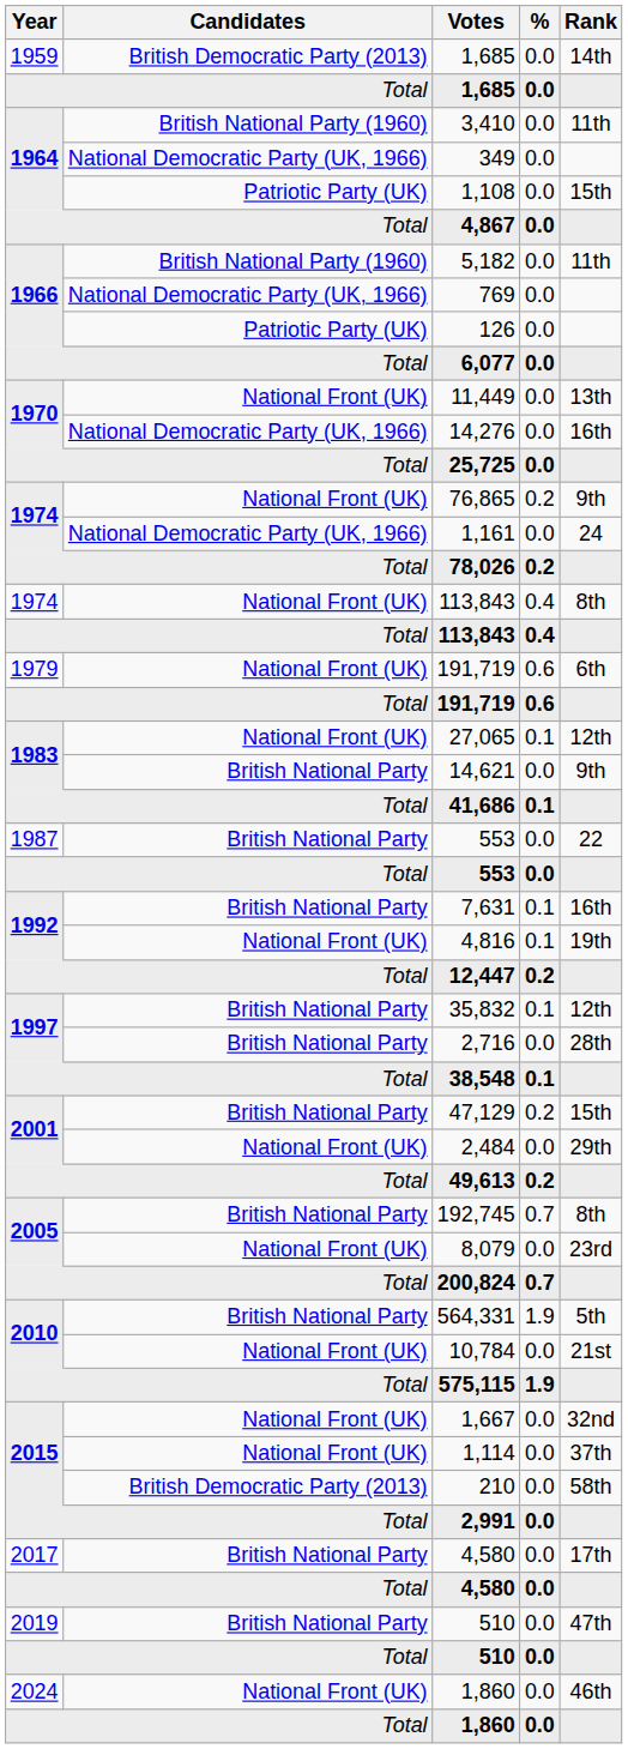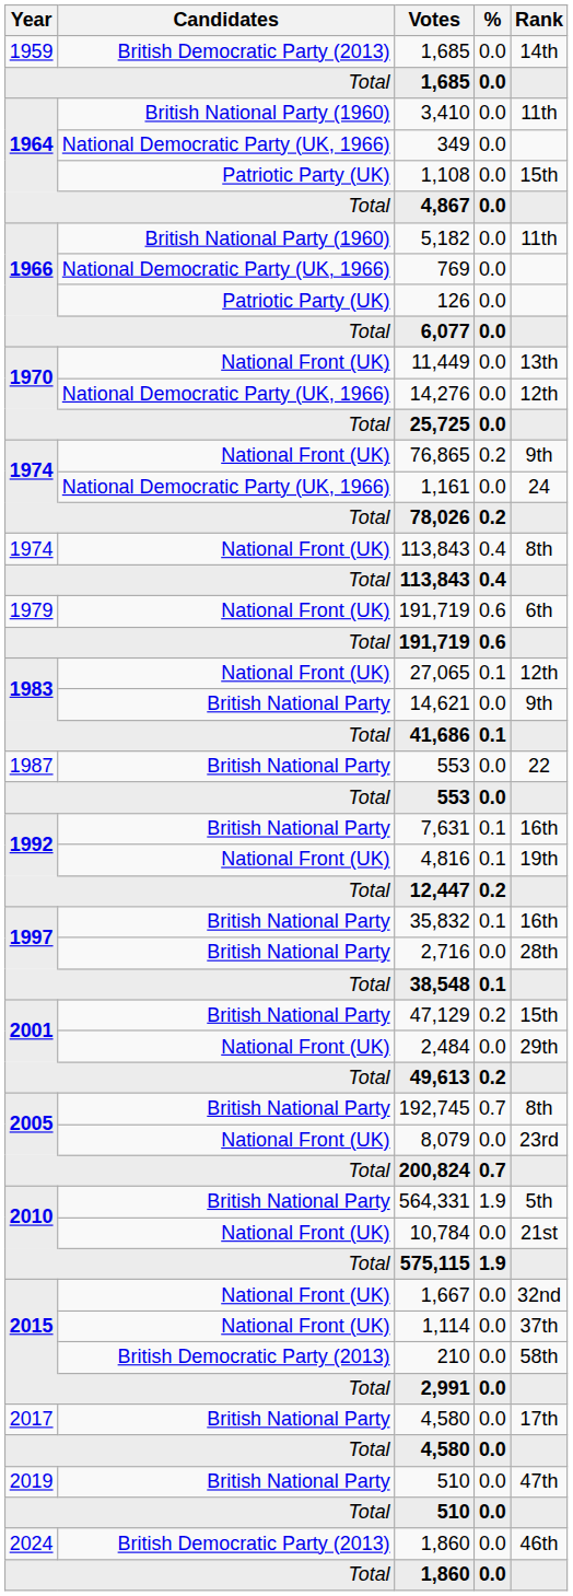 <table class="wikitable" style="text-align:right;">
 <tr>
 <th>Year</th>
 <th>Candidates</th>
 <th>Votes</th>
 <th>%</th>
 <th>Rank</th>
 </tr>
 <tr>
 <td><a href='#'>1959</a></td>
 <td><a href='#'>British Democratic Party (2013)</a></td>
 <td>1,685</td>
 <td>0.0</td>
 <td style="text-align:center;">14th</td>
 </tr>
 <tr style="background-color:#ececec;">
 <td style="text-align:right;" colspan="2"><em>Total</em></td>
 <td><strong>1,685</strong></td>
 <td><strong>0.0</strong></td>
 <td></td>
 </tr>
 <tr>
 <td style="background-color:#ececec;border-bottom-style:hidden; text-align:center;" rowspan="3"><strong><a href='#'>1964</a></strong></td>
 <td><a href='#'>British National Party (1960)</a></td>
 <td>3,410</td>
 <td>0.0</td>
 <td style="text-align:center;">11th</td>
 </tr>
 <tr>
 <td><a href='#'>National Democratic Party (UK, 1966)</a></td>
 <td>349</td>
 <td>0.0</td>
 <td style="text-align:center;"></td>
 </tr>
 <tr>
 <td><a href='#'>Patriotic Party (UK)</a></td>
 <td>1,108</td>
 <td>0.0</td>
 <td style="text-align:center;">15th</td>
 </tr>
 <tr style="background-color:#ececec;">
 <td style="text-align:right;" colspan="2"><em>Total</em></td>
 <td><strong>4,867</strong></td>
 <td><strong>0.0</strong></td>
 <td></td>
 </tr>
 <tr>
 <td style="background-color:#ececec;border-bottom-style:hidden; text-align:center;" rowspan="3"><strong><a href='#'>1966</a></strong></td>
 <td><a href='#'>British National Party (1960)</a></td>
 <td>5,182</td>
 <td>0.0</td>
 <td style="text-align:center;">11th</td>
 </tr>
 <tr>
 <td><a href='#'>National Democratic Party (UK, 1966)</a></td>
 <td>769</td>
 <td>0.0</td>
 <td style="text-align:center;"></td>
 </tr>
 <tr>
 <td><a href='#'>Patriotic Party (UK)</a></td>
 <td>126</td>
 <td>0.0</td>
 <td style="text-align:center;"></td>
 </tr>
 <tr style="background-color:#ececec;">
 <td style="text-align:right;" colspan="2"><em>Total</em></td>
 <td><strong>6,077</strong></td>
 <td><strong>0.0</strong></td>
 <td></td>
 </tr>
 <tr>
 <td style="background-color:#ececec;border-bottom-style:hidden; text-align:center;" rowspan="2"><strong><a href='#'>1970</a></strong></td>
 <td><a href='#'>National Front (UK)</a></td>
 <td>11,449</td>
 <td>0.0</td>
 <td style="text-align:center;">13th</td>
 </tr>
 <tr>
 <td><a href='#'>National Democratic Party (UK, 1966)</a></td>
 <td>14,276</td>
 <td>0.0</td>
-<td style="text-align:center;">16th</td>
+<td style="text-align:center;">12th</td>
 </tr>
 <tr style="background-color:#ececec;">
 <td style="text-align:right;" colspan="2"><em>Total</em></td>
 <td><strong>25,725</strong></td>
 <td><strong>0.0</strong></td>
 <td></td>
 </tr>
 <tr>
 <td style="background-color:#ececec;border-bottom-style:hidden; text-align:center;" rowspan="2"><strong><a href='#'>1974</a></strong></td>
 <td><a href='#'>National Front (UK)</a></td>
 <td>76,865</td>
 <td>0.2</td>
 <td style="text-align:center;">9th</td>
 </tr>
 <tr>
 <td><a href='#'>National Democratic Party (UK, 1966)</a></td>
 <td>1,161</td>
 <td>0.0</td>
 <td style="text-align:center;">24</td>
 </tr>
 <tr style="background-color:#ececec;">
 <td style="text-align:right;" colspan="2"><em>Total</em></td>
 <td><strong>78,026</strong></td>
 <td><strong>0.2</strong></td>
 <td></td>
 </tr>
 <tr>
 <td><a href='#'>1974</a></td>
 <td><a href='#'>National Front (UK)</a></td>
 <td>113,843</td>
 <td>0.4</td>
 <td style="text-align:center;">8th</td>
 </tr>
 <tr style="background-color:#ececec;">
 <td style="text-align:right;" colspan="2"><em>Total</em></td>
 <td><strong>113,843</strong></td>
 <td><strong>0.4</strong></td>
 <td></td>
 </tr>
 <tr>
 <td><a href='#'>1979</a></td>
 <td><a href='#'>National Front (UK)</a></td>
 <td>191,719</td>
 <td>0.6</td>
 <td style="text-align:center;">6th</td>
 </tr>
 <tr style="background-color:#ececec;">
 <td style="text-align:right;" colspan="2"><em>Total</em></td>
 <td><strong>191,719</strong></td>
 <td><strong>0.6</strong></td>
 <td></td>
 </tr>
 <tr>
 <td style="background-color:#ececec;border-bottom-style:hidden; text-align:center;" rowspan="2"><strong><a href='#'>1983</a></strong></td>
 <td><a href='#'>National Front (UK)</a></td>
 <td>27,065</td>
 <td>0.1</td>
 <td style="text-align:center;">12th</td>
 </tr>
 <tr>
 <td><a href='#'>British National Party</a></td>
 <td>14,621</td>
 <td>0.0</td>
 <td style="text-align:center;">9th</td>
 </tr>
 <tr style="background-color:#ececec;">
 <td style="text-align:right;" colspan="2"><em>Total</em></td>
 <td><strong>41,686</strong></td>
 <td><strong>0.1</strong></td>
 <td></td>
 </tr>
 <tr>
 <td><a href='#'>1987</a></td>
 <td><a href='#'>British National Party</a></td>
 <td>553</td>
 <td>0.0</td>
 <td style="text-align:center;">22</td>
 </tr>
 <tr style="background-color:#ececec;">
 <td style="text-align:right;" colspan="2"><em>Total</em></td>
 <td><strong>553</strong></td>
 <td><strong>0.0</strong></td>
 <td></td>
 </tr>
 <tr>
 <td style="background-color:#ececec;border-bottom-style:hidden; text-align:center;" rowspan="2"><strong><a href='#'>1992</a></strong></td>
 <td><a href='#'>British National Party</a></td>
 <td>7,631</td>
 <td>0.1</td>
 <td style="text-align:center;">16th</td>
 </tr>
 <tr>
 <td><a href='#'>National Front (UK)</a></td>
 <td>4,816</td>
 <td>0.1</td>
 <td style="text-align:center;">19th</td>
 </tr>
 <tr style="background-color:#ececec;">
 <td style="text-align:right;" colspan="2"><em>Total</em></td>
 <td><strong>12,447</strong></td>
 <td><strong>0.2</strong></td>
 <td></td>
 </tr>
 <tr>
 <td style="background-color:#ececec;border-bottom-style:hidden; text-align:center;" rowspan="2"><strong><a href='#'>1997</a></strong></td>
 <td><a href='#'>British National Party</a></td>
 <td>35,832</td>
 <td>0.1</td>
-<td style="text-align:center;">12th</td>
+<td style="text-align:center;">16th</td>
 </tr>
 <tr>
 <td><a href='#'>British National Party</a></td>
 <td>2,716</td>
 <td>0.0</td>
 <td style="text-align:center;">28th</td>
 </tr>
 <tr style="background-color:#ececec;">
 <td style="text-align:right;" colspan="2"><em>Total</em></td>
 <td><strong>38,548</strong></td>
 <td><strong>0.1</strong></td>
 <td></td>
 </tr>
 <tr>
 <td style="background-color:#ececec;border-bottom-style:hidden; text-align:center;" rowspan="2"><strong><a href='#'>2001</a></strong></td>
 <td><a href='#'>British National Party</a></td>
 <td>47,129</td>
 <td>0.2</td>
 <td style="text-align:center;">15th</td>
 </tr>
 <tr>
 <td><a href='#'>National Front (UK)</a></td>
 <td>2,484</td>
 <td>0.0</td>
 <td style="text-align:center;">29th</td>
 </tr>
 <tr style="background-color:#ececec;">
 <td style="text-align:right;" colspan="2"><em>Total</em></td>
 <td><strong>49,613</strong></td>
 <td><strong>0.2</strong></td>
 <td></td>
 </tr>
 <tr>
 <td style="background-color:#ececec;border-bottom-style:hidden; text-align:center;" rowspan="2"><strong><a href='#'>2005</a></strong></td>
 <td><a href='#'>British National Party</a></td>
 <td>192,745</td>
 <td>0.7</td>
 <td style="text-align:center;">8th</td>
 </tr>
 <tr>
 <td><a href='#'>National Front (UK)</a></td>
 <td>8,079</td>
 <td>0.0</td>
 <td style="text-align:center;">23rd</td>
 </tr>
 <tr style="background-color:#ececec;">
 <td style="text-align:right;" colspan="2"><em>Total</em></td>
 <td><strong>200,824</strong></td>
 <td><strong>0.7</strong></td>
 <td></td>
 </tr>
 <tr>
 <td style="background-color:#ececec;border-bottom-style:hidden; text-align:center;" rowspan="2"><strong><a href='#'>2010</a></strong></td>
 <td><a href='#'>British National Party</a></td>
 <td>564,331</td>
 <td>1.9</td>
 <td style="text-align:center;">5th</td>
 </tr>
 <tr>
 <td><a href='#'>National Front (UK)</a></td>
 <td>10,784</td>
 <td>0.0</td>
 <td style="text-align:center;">21st</td>
 </tr>
 <tr style="background-color:#ececec;">
 <td style="text-align:right;" colspan="2"><em>Total</em></td>
 <td><strong>575,115</strong></td>
 <td><strong>1.9</strong></td>
 <td></td>
 </tr>
 <tr>
 <td style="background-color:#ececec;border-bottom-style:hidden; text-align:center;" rowspan="3"><strong><a href='#'>2015</a></strong></td>
 <td><a href='#'>National Front (UK)</a></td>
 <td>1,667</td>
 <td>0.0</td>
 <td style="text-align:center;">32nd</td>
 </tr>
 <tr>
 <td><a href='#'>National Front (UK)</a></td>
 <td>1,114</td>
 <td>0.0</td>
 <td style="text-align:center;">37th</td>
 </tr>
 <tr>
 <td><a href='#'>British Democratic Party (2013)</a></td>
 <td>210</td>
 <td>0.0</td>
 <td style="text-align:center;">58th</td>
 </tr>
 <tr style="background-color:#ececec;">
 <td style="text-align:right;" colspan="2"><em>Total</em></td>
 <td><strong>2,991</strong></td>
 <td><strong>0.0</strong></td>
 <td></td>
 </tr>
 <tr>
 <td><a href='#'>2017</a></td>
 <td><a href='#'>British National Party</a></td>
 <td>4,580</td>
 <td>0.0</td>
 <td style="text-align:center;">17th</td>
 </tr>
 <tr style="background-color:#ececec;">
 <td style="text-align:right;" colspan="2"><em>Total</em></td>
 <td><strong>4,580</strong></td>
 <td><strong>0.0</strong></td>
 <td></td>
 </tr>
 <tr>
 <td><a href='#'>2019</a></td>
 <td><a href='#'>British National Party</a></td>
 <td>510</td>
 <td>0.0</td>
 <td style="text-align:center;">47th</td>
 </tr>
 <tr style="background-color:#ececec;">
 <td style="text-align:right;" colspan="2"><em>Total</em></td>
 <td><strong>510</strong></td>
 <td><strong>0.0</strong></td>
 <td></td>
 </tr>
 <tr>
 <td><a href='#'>2024</a></td>
-<td><a href='#'>National Front (UK)</a></td>
+<td><a href='#'>British Democratic Party (2013)</a></td>
 <td>1,860</td>
 <td>0.0</td>
 <td style="text-align:center;">46th</td>
 </tr>
 <tr style="background-color:#ececec;">
 <td style="text-align:right;" colspan="2"><em>Total</em></td>
 <td><strong>1,860</strong></td>
 <td><strong>0.0</strong></td>
 <td></td>
 </tr>
 </table>
